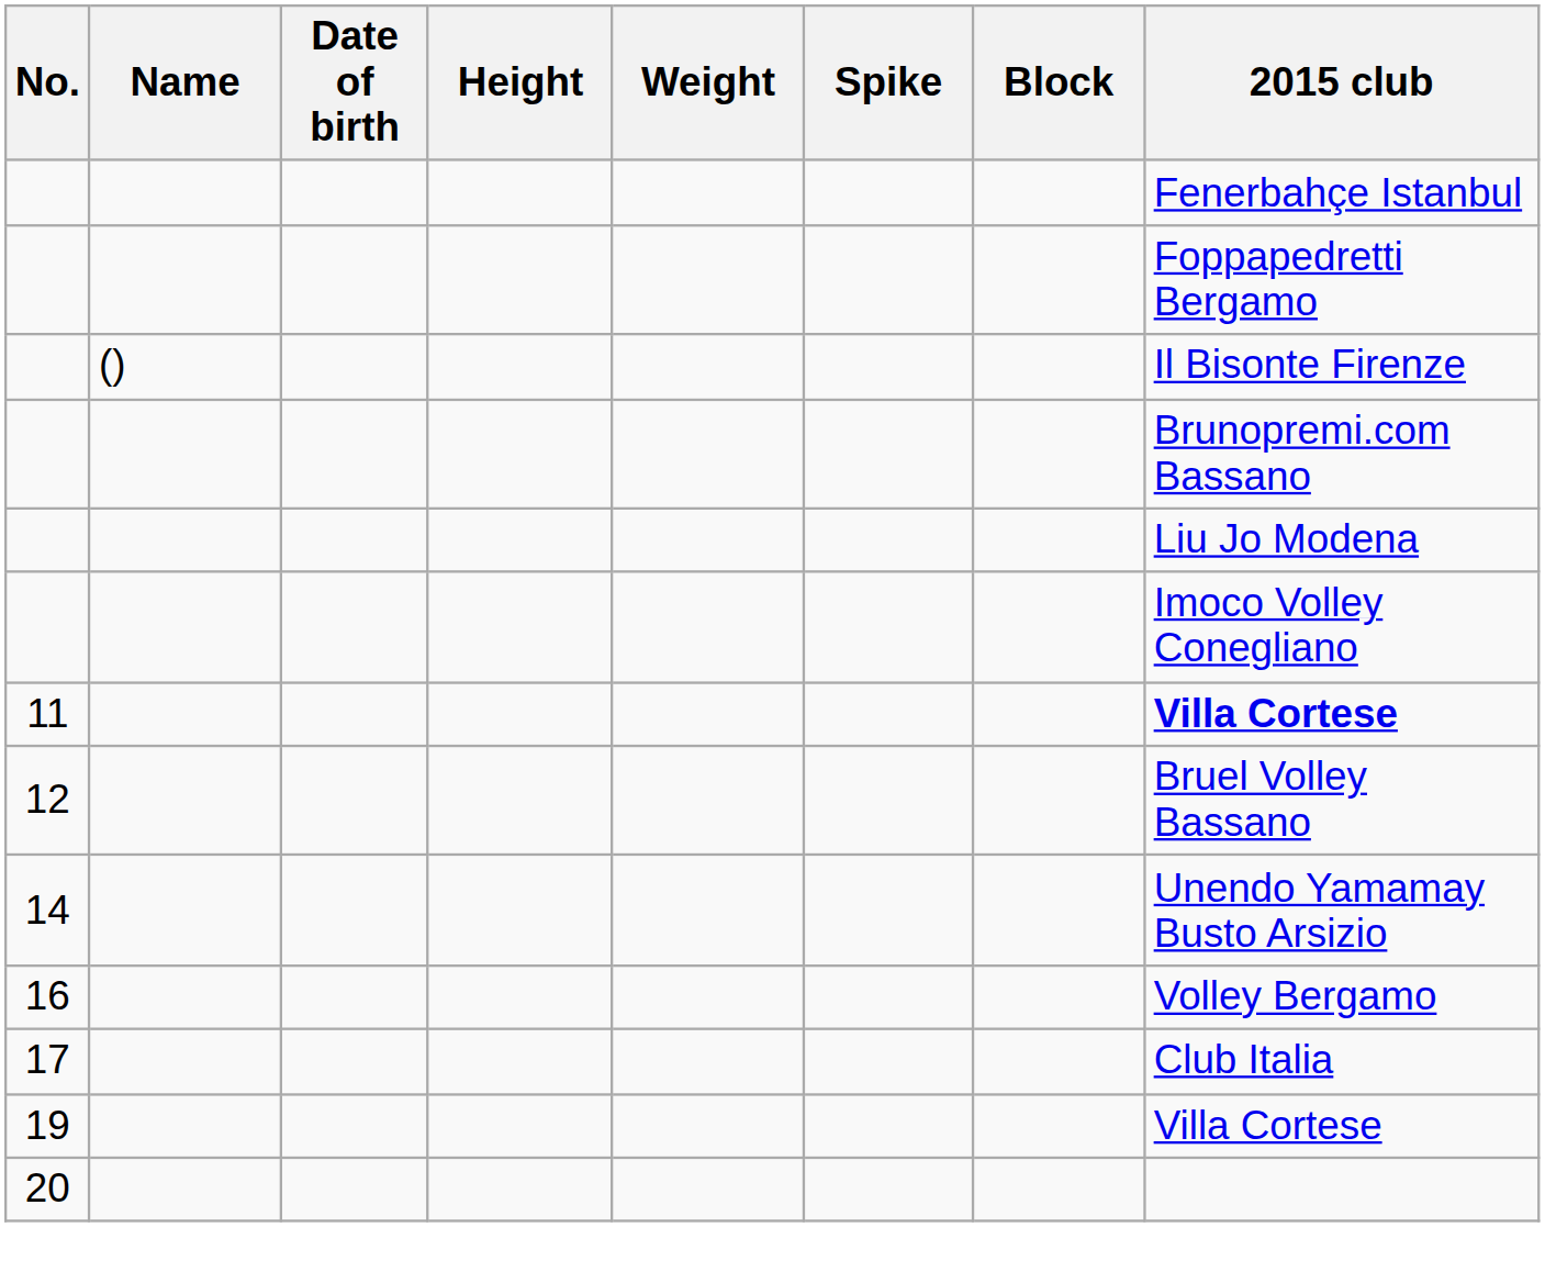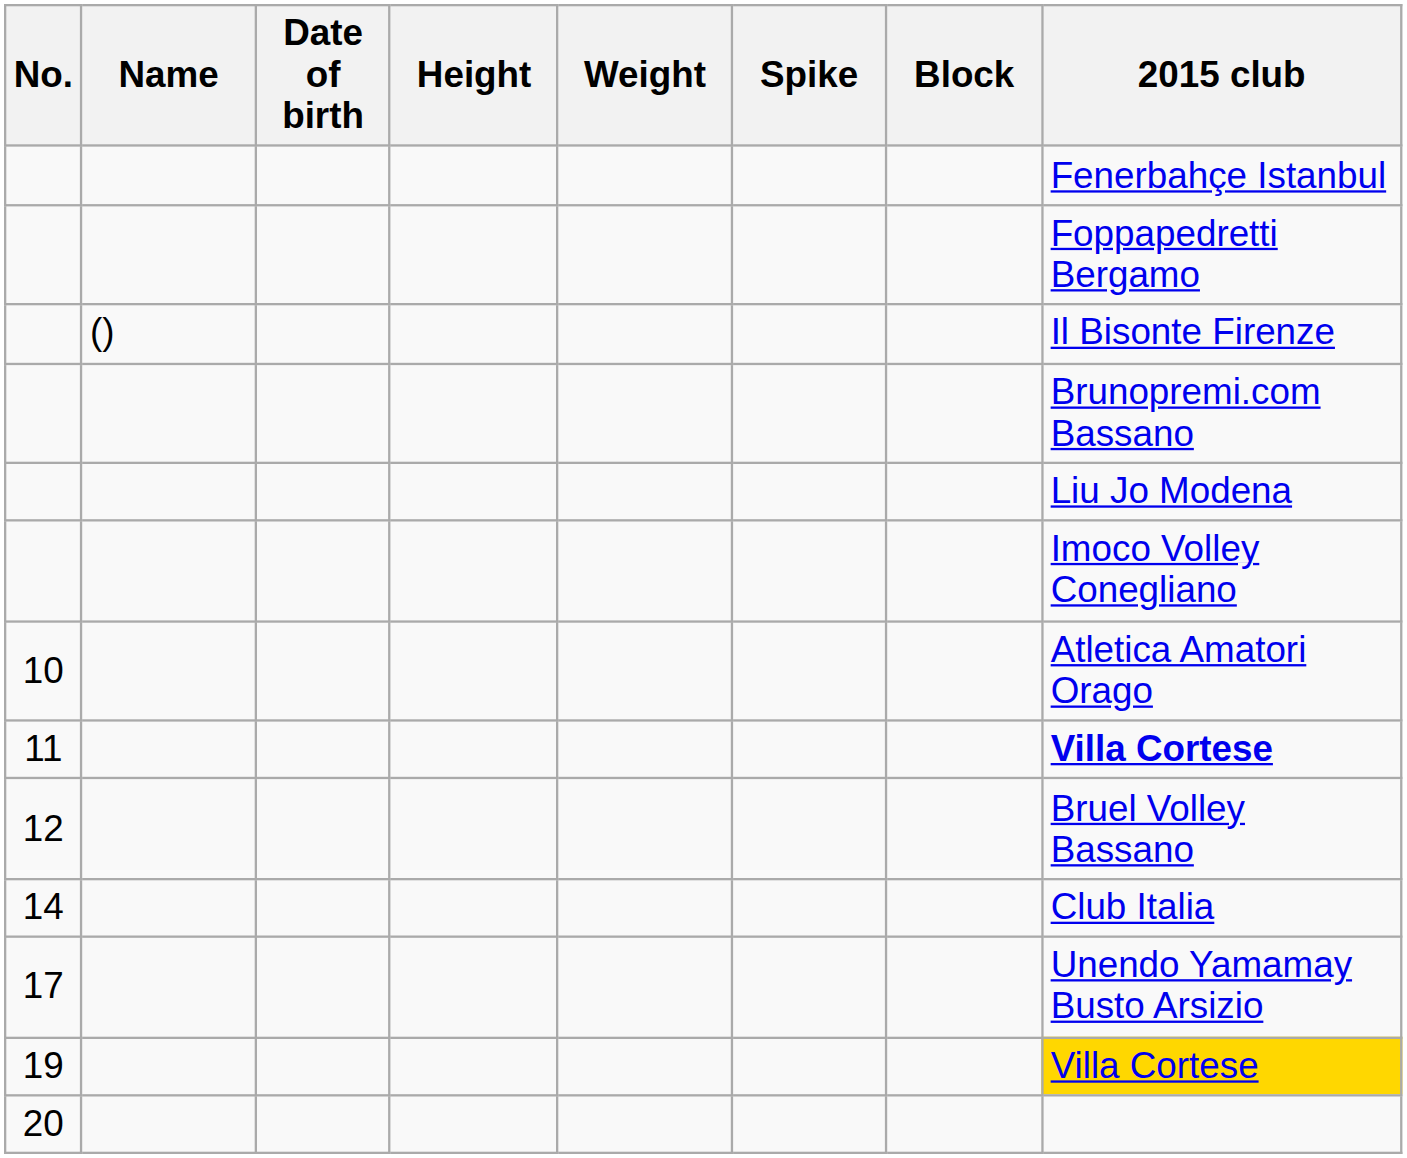 <table class="wikitable sortable" style="font-size:100%; text-align:center;">
 <tr>
 <th>No.</th>
 <th style="width:12em">Name</th>
 <th style="width:8em">Date of birth</th>
 <th style="width:9em">Height</th>
 <th style="width:9em">Weight</th>
 <th style="width:9em">Spike</th>
 <th style="width:9em">Block</th>
 <th style="width:19em">2015 club</th>
 </tr>
 <tr>
 <td></td>
 <td align=left></td>
 <td align=right></td>
 <td></td>
 <td></td>
 <td></td>
 <td></td>
 <td align=left> <a href='#'>Fenerbahçe Istanbul</a></td>
 </tr>
 <tr>
 <td></td>
 <td align=left></td>
 <td align=right></td>
 <td></td>
 <td></td>
 <td></td>
 <td></td>
 <td align=left> <a href='#'>Foppapedretti Bergamo</a></td>
 </tr>
 <tr>
 <td></td>
 <td align=left> ()</td>
 <td align=right></td>
 <td></td>
 <td></td>
 <td></td>
 <td></td>
 <td align=left> <a href='#'>Il Bisonte Firenze</a></td>
 </tr>
 <tr>
 <td></td>
 <td align=left></td>
 <td align=right></td>
 <td></td>
 <td></td>
 <td></td>
 <td></td>
 <td align=left> <a href='#'>Brunopremi.com Bassano</a></td>
 </tr>
 <tr>
 <td></td>
 <td align=left></td>
 <td align=right></td>
 <td></td>
 <td></td>
 <td></td>
 <td></td>
 <td align=left> <a href='#'>Liu Jo Modena</a></td>
 </tr>
 <tr>
 <td></td>
 <td align=left></td>
 <td align=right></td>
 <td></td>
 <td></td>
 <td></td>
 <td></td>
 <td align=left> <a href='#'>Imoco Volley Conegliano</a></td>
 </tr>
 <tr>
+<td>10</td>
+<td align=left></td>
+<td align=right></td>
+<td></td>
+<td></td>
+<td></td>
+<td></td>
+<td align=left> <a href='#'>Atletica Amatori Orago</a></td>
+</tr>
+<tr>
 <td>11</td>
 <td align=left></td>
 <td align=right></td>
 <td></td>
 <td></td>
 <td></td>
 <td></td>
 <td align=left><strong> <a href='#'>Villa Cortese</a></strong></td>
 </tr>
 <tr>
 <td>12</td>
 <td align=left></td>
 <td align=right></td>
 <td></td>
 <td></td>
 <td></td>
 <td></td>
 <td align=left> <a href='#'>Bruel Volley Bassano</a></td>
 </tr>
 <tr>
 <td>14</td>
 <td align=left></td>
 <td align=right></td>
 <td></td>
 <td></td>
 <td></td>
 <td></td>
-<td align=left> <a href='#'>Unendo Yamamay Busto Arsizio</a></td>
-</tr>
-<tr>
-<td>16</td>
-<td align=left></td>
-<td align=right></td>
-<td></td>
-<td></td>
-<td></td>
-<td></td>
-<td align=left> <a href='#'>Volley Bergamo</a></td>
+<td align=left> <a href='#'>Club Italia</a></td>
 </tr>
 <tr>
 <td>17</td>
 <td align=left></td>
 <td align=right></td>
 <td></td>
 <td></td>
 <td></td>
 <td></td>
-<td align=left> <a href='#'>Club Italia</a></td>
+<td align=left> <a href='#'>Unendo Yamamay Busto Arsizio</a></td>
 </tr>
 <tr>
 <td>19</td>
 <td align=left></td>
 <td align=right></td>
 <td></td>
 <td></td>
 <td></td>
 <td></td>
-<td align=left> <a href='#'>Villa Cortese</a></td>
+<td align=left style="background: gold;"> <a href='#'>Villa Cortese</a></td>
 </tr>
 <tr>
 <td>20</td>
 <td align=left></td>
 <td align=right></td>
 <td></td>
 <td></td>
 <td></td>
 <td></td>
 <td align=left></td>
 </tr>
 </table>
